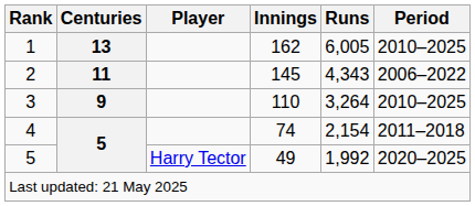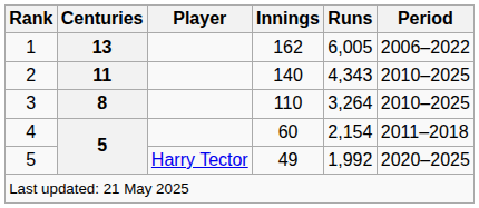 <table class="wikitable plainrowheaders sortable">
 <tr>
 <th scope=col>Rank</th>
 <th scope=col>Centuries</th>
 <th scope=col>Player</th>
 <th scope=col>Innings</th>
 <th scope=col>Runs</th>
 <th scope=col>Period</th>
 </tr>
 <tr>
 <td align=center>1</td>
 <th scope=row style=text-align:center;>13</th>
 <td></td>
 <td align=center>162</td>
 <td align=center>6,005</td>
-<td>2010–2025</td>
+<td>2006–2022</td>
 </tr>
 <tr>
 <td align=center>2</td>
 <th scope=row style="text-align:center;">11</th>
 <td></td>
-<td align=center>145</td>
+<td align=center>140</td>
 <td align=center>4,343</td>
-<td>2006–2022</td>
+<td>2010–2025</td>
 </tr>
 <tr>
 <td align=center>3</td>
-<th scope=row style=text-align:center;>9</th>
+<th scope=row style=text-align:center;>8</th>
 <td></td>
 <td align=center>110</td>
 <td align=center>3,264</td>
 <td>2010–2025</td>
 </tr>
 <tr>
 <td align=center>4</td>
 <th rowspan="2" scope="row" style="text-align:center;">5</th>
 <td></td>
-<td align=center>74</td>
+<td align=center>60</td>
 <td align=center>2,154</td>
 <td>2011–2018</td>
 </tr>
 <tr>
 <td align=center>5</td>
 <td><a href='#'>Harry Tector</a></td>
 <td align="center">49</td>
 <td align="center">1,992</td>
 <td>2020–2025</td>
 </tr>
 <tr>
 </tr>
 <tr class=sortbottom>
 <td colspan=6><small>Last updated: 21 May 2025</small></td>
 </tr>
 </table>
